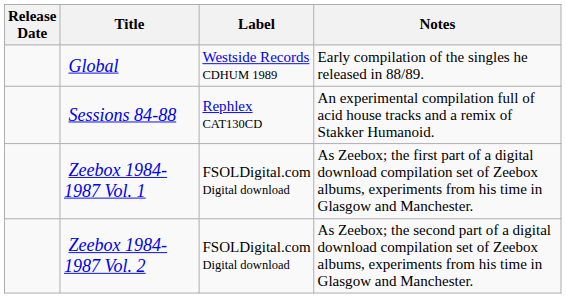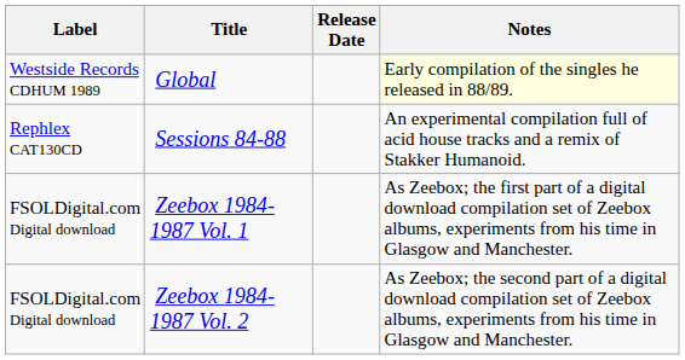 <table class="wikitable"  style="width:95%; margin-left:1em;">
 <tr>
+<th style="width:20%;">Label</th>
+<th style="width:25%;">Title</th>
 <th style="width:7%;">Release Date</th>
-<th style="width:25%;">Title</th>
-<th style="width:20%;">Label</th>
 <th>Notes</th>
 </tr>
 <tr>
+<td><a href='#'>Westside Records</a><br><small>CDHUM 1989</small></td>
+<td style="font-size:120%"> <em><a href='#'>Global</a></em></td>
 <td></td>
-<td style="font-size:120%"> <em><a href='#'>Global</a></em></td>
-<td><a href='#'>Westside Records</a><br><small>CDHUM 1989</small></td>
-<td>Early compilation of the singles he released in 88/89.</td>
+<td style="background: lightyellow;">Early compilation of the singles he released in 88/89.</td>
 </tr>
 <tr>
+<td><a href='#'>Rephlex</a><br><small>CAT130CD</small></td>
+<td style="font-size:120%"> <em><a href='#'>Sessions 84-88</a></em></td>
 <td></td>
-<td style="font-size:120%"> <em><a href='#'>Sessions 84-88</a></em></td>
-<td><a href='#'>Rephlex</a><br><small>CAT130CD</small></td>
 <td>An experimental compilation full of acid house tracks and a remix of Stakker Humanoid.</td>
 </tr>
 <tr>
+<td>FSOLDigital.com<br><small>Digital download</small></td>
+<td style="font-size:120%"> <em><a href='#'>Zeebox 1984-1987 Vol. 1</a></em></td>
 <td></td>
-<td style="font-size:120%"> <em><a href='#'>Zeebox 1984-1987 Vol. 1</a></em></td>
-<td>FSOLDigital.com<br><small>Digital download</small></td>
 <td>As Zeebox; the first part of a digital download compilation set of Zeebox albums, experiments from his time in Glasgow and Manchester.</td>
 </tr>
 <tr>
+<td>FSOLDigital.com<br><small>Digital download</small></td>
+<td style="font-size:120%"> <em><a href='#'>Zeebox 1984-1987 Vol. 2</a></em></td>
 <td></td>
-<td style="font-size:120%"> <em><a href='#'>Zeebox 1984-1987 Vol. 2</a></em></td>
-<td>FSOLDigital.com<br><small>Digital download</small></td>
 <td>As Zeebox; the second part of a digital download compilation set of Zeebox albums, experiments from his time in Glasgow and Manchester.</td>
 </tr>
 </table>
